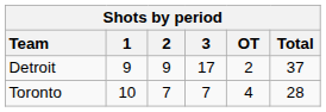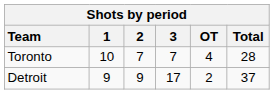 <table class="wikitable" style="width:20em; text-align:right;">
 <tr>
 <th colspan=6>Shots by period</th>
 </tr>
 <tr>
 <th style="width:8em; text-align:left;">Team</th>
 <th style="width:3em;">1</th>
 <th style="width:3em;">2</th>
 <th style="width:3em;">3</th>
 <th style="width:3em;">OT</th>
 <th style="width:3em;">Total</th>
 </tr>
 <tr>
+<td style="text-align:left;">Toronto</td>
+<td align=center>10</td>
+<td align=center>7</td>
+<td align=center>7</td>
+<td align=center>4</td>
+<td align=center>28</td>
+</tr>
+<tr>
 <td style="text-align:left;">Detroit</td>
 <td align=center>9</td>
 <td align=center>9</td>
 <td align=center>17</td>
 <td align=center>2</td>
 <td align=center>37</td>
 </tr>
-<tr>
-<td style="text-align:left;">Toronto</td>
-<td align=center>10</td>
-<td align=center>7</td>
-<td align=center>7</td>
-<td align=center>4</td>
-<td align=center>28</td>
-</tr>
 </table>
